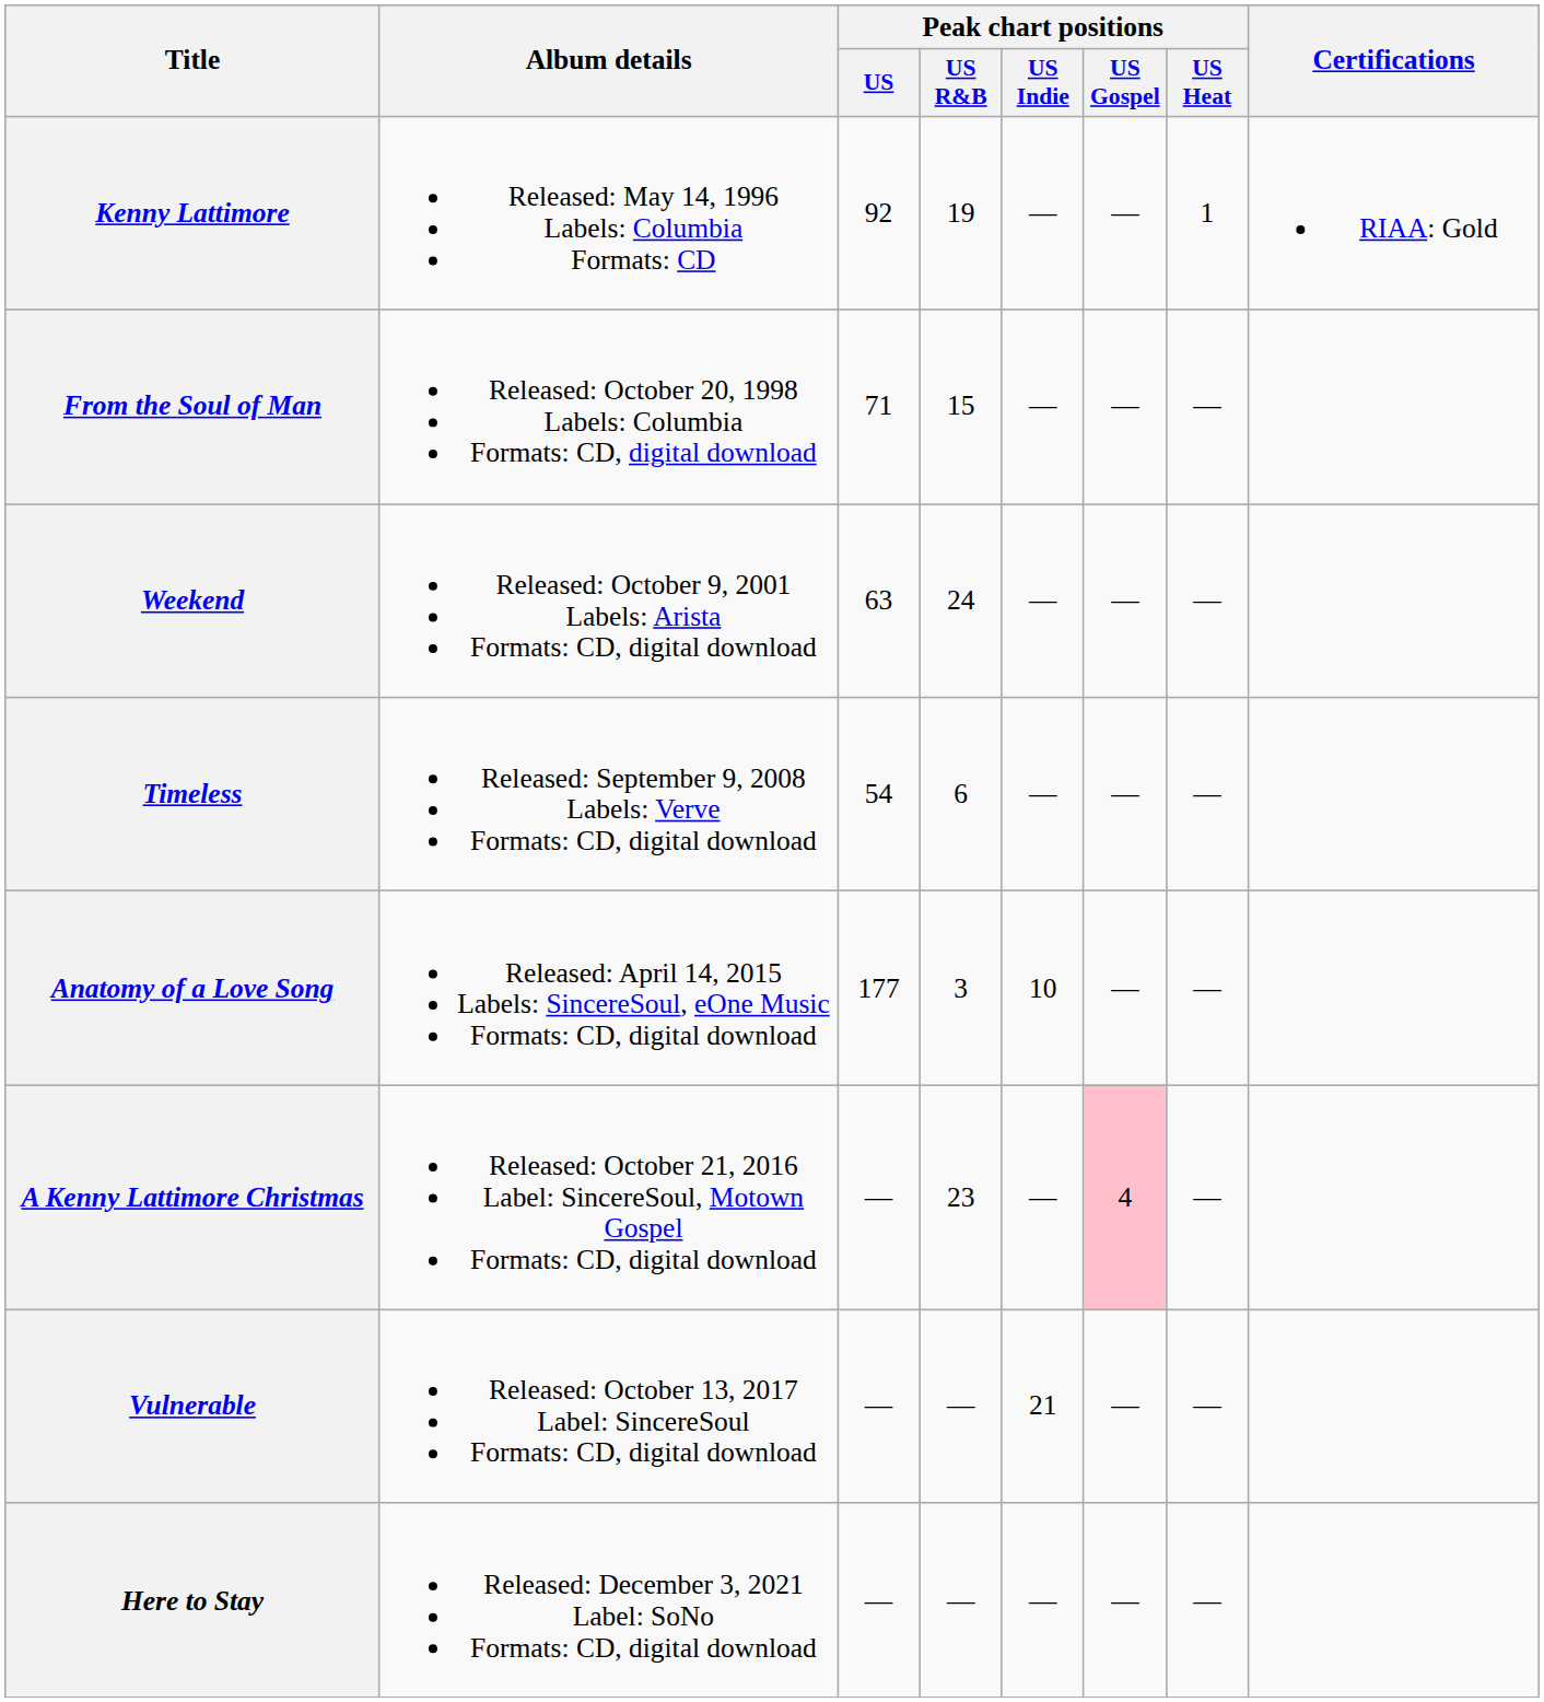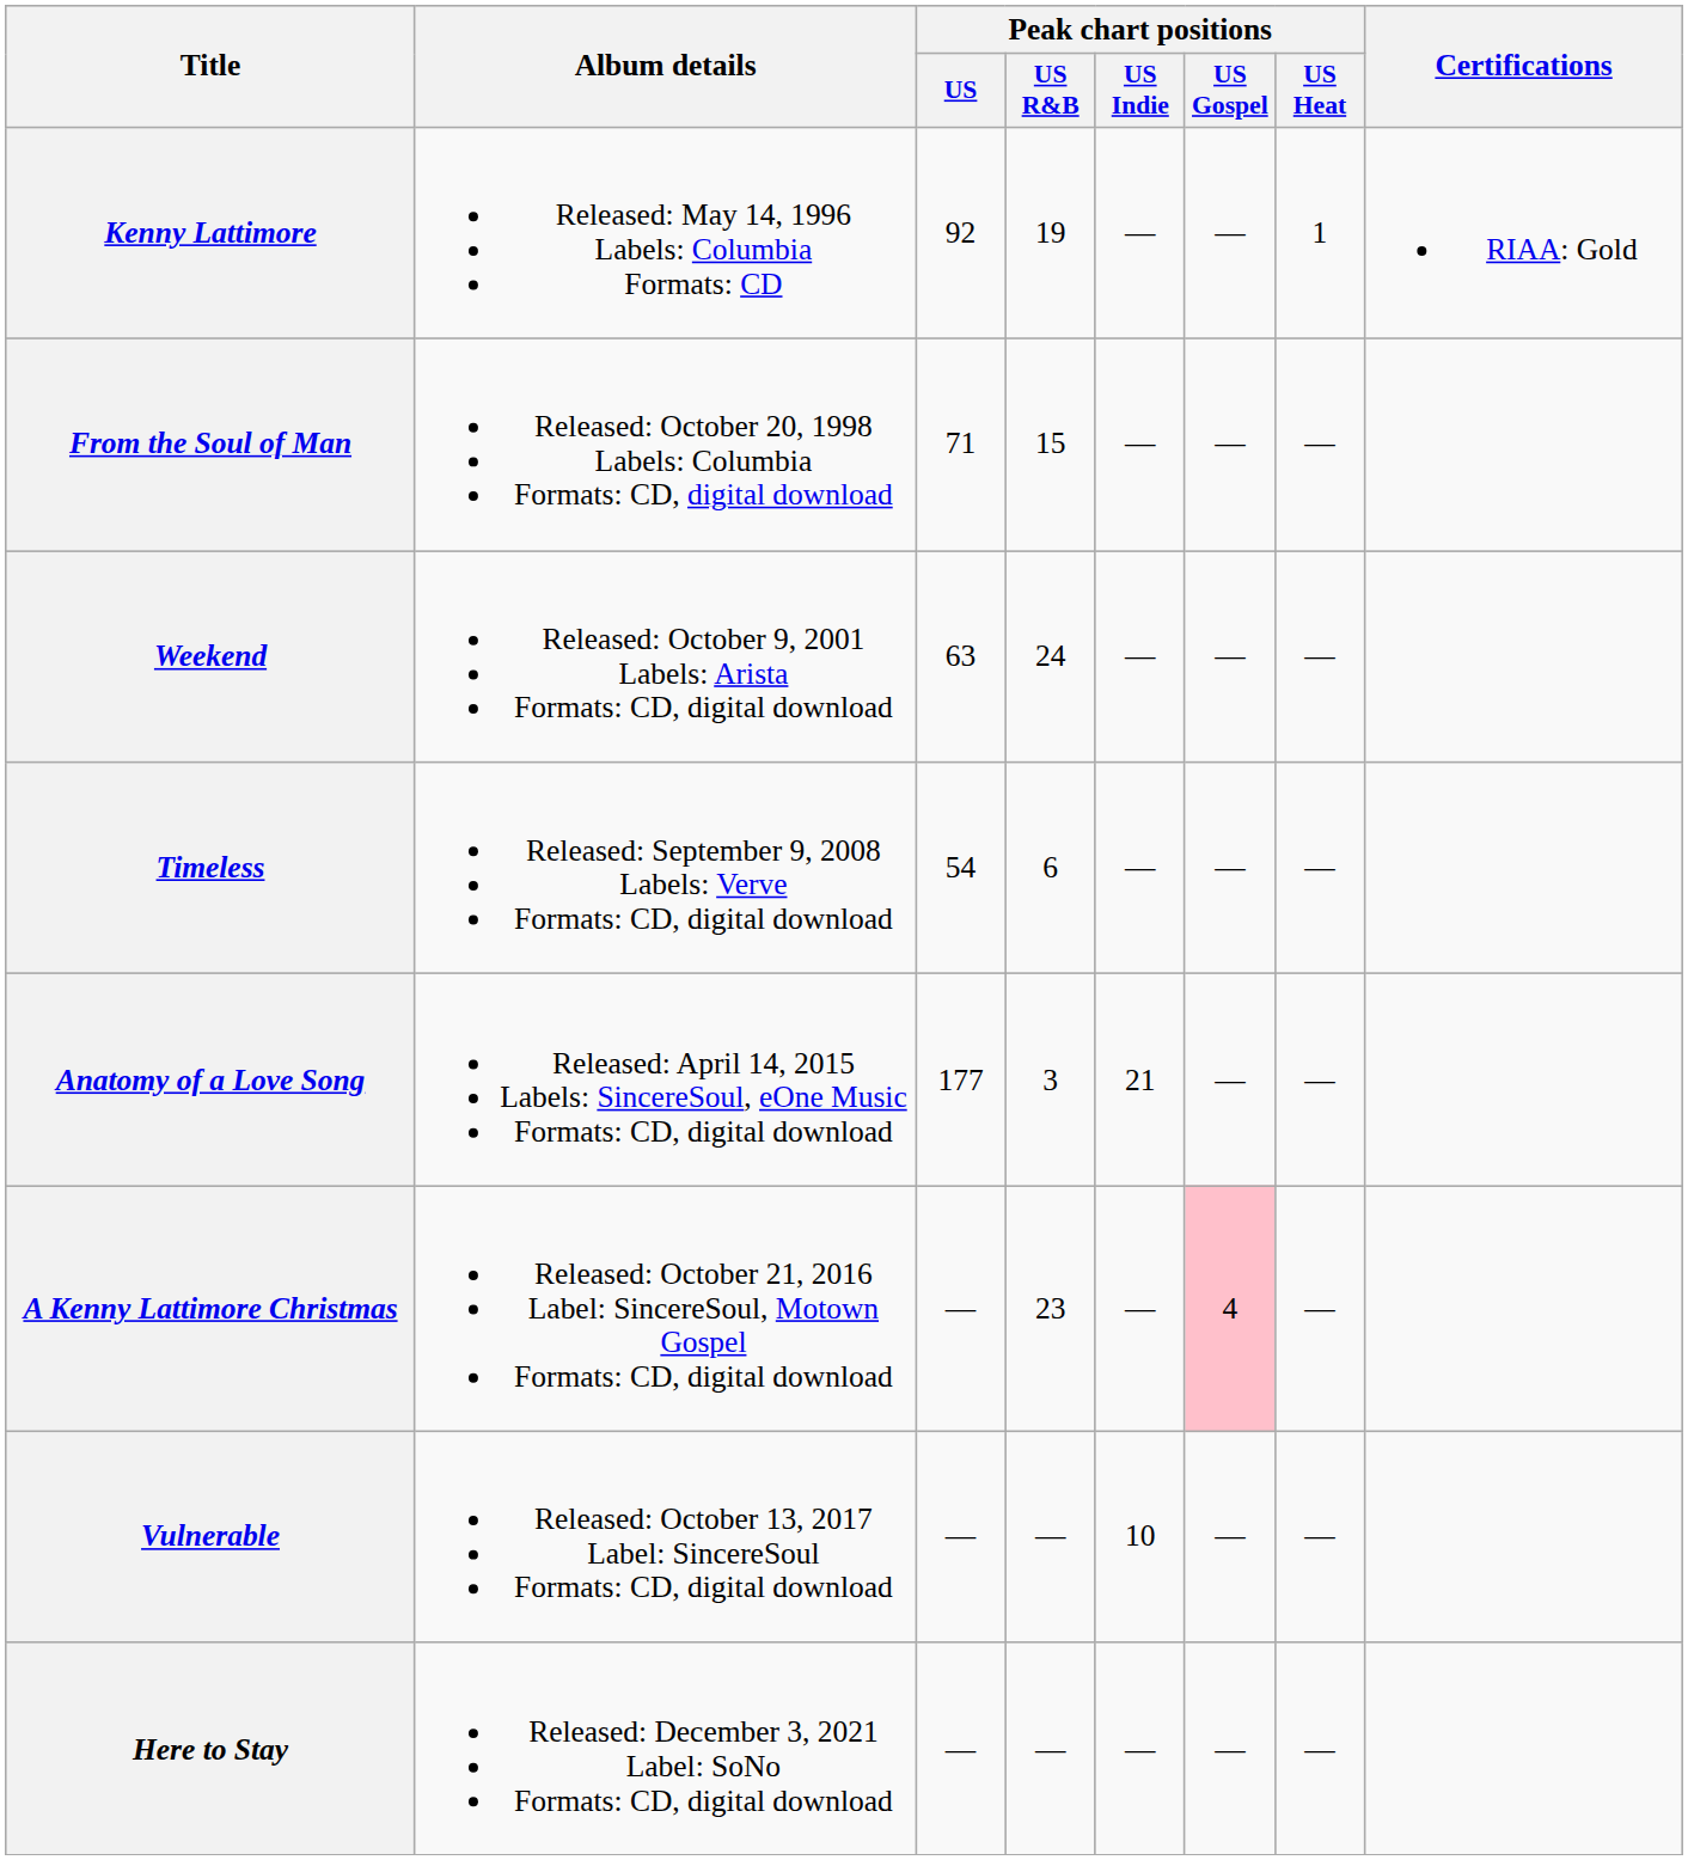 <table class="wikitable plainrowheaders" style="text-align:center;">
 <tr>
 <th scope="col" rowspan="2" style="width:13em;">Title</th>
 <th scope="col" rowspan="2" style="width:16em;">Album details</th>
 <th scope="col" colspan="5">Peak chart positions</th>
 <th scope="col" rowspan="2" style="width:10em;"><a href='#'>Certifications</a></th>
 </tr>
 <tr>
 <th scope="col" style="width:3em;font-size:85%;"><a href='#'>US</a><br></th>
 <th scope="col" style="width:3em;font-size:85%;"><a href='#'>US<br>R&B</a><br></th>
 <th scope="col" style="width:3em;font-size:85%;"><a href='#'>US<br>Indie</a><br></th>
 <th scope="col" style="width:3em;font-size:85%;"><a href='#'>US<br>Gospel</a><br></th>
 <th scope="col" style="width:3em;font-size:85%;"><a href='#'>US<br>Heat</a><br></th>
 </tr>
 <tr>
 <th scope="row"><em><a href='#'>Kenny Lattimore</a></em></th>
 <td><br><ul><li>Released: May 14, 1996</li><li>Labels: <a href='#'>Columbia</a></li><li>Formats: <a href='#'>CD</a></li></ul></td>
 <td>92</td>
 <td>19</td>
 <td>—</td>
 <td>—</td>
 <td>1</td>
 <td><br><ul><li><a href='#'>RIAA</a>: Gold</li></ul></td>
 </tr>
 <tr>
 <th scope="row"><em><a href='#'>From the Soul of Man</a></em></th>
 <td><br><ul><li>Released: October 20, 1998</li><li>Labels: Columbia</li><li>Formats: CD, <a href='#'>digital download</a></li></ul></td>
 <td>71</td>
 <td>15</td>
 <td>—</td>
 <td>—</td>
 <td>—</td>
 <td></td>
 </tr>
 <tr>
 <th scope="row"><em><a href='#'>Weekend</a></em></th>
 <td><br><ul><li>Released: October 9, 2001</li><li>Labels: <a href='#'>Arista</a></li><li>Formats: CD, digital download</li></ul></td>
 <td>63</td>
 <td>24</td>
 <td>—</td>
 <td>—</td>
 <td>—</td>
 <td></td>
 </tr>
 <tr>
 <th scope="row"><em><a href='#'>Timeless</a></em></th>
 <td><br><ul><li>Released: September 9, 2008</li><li>Labels: <a href='#'>Verve</a></li><li>Formats: CD, digital download</li></ul></td>
 <td>54</td>
 <td>6</td>
 <td>—</td>
 <td>—</td>
 <td>—</td>
 <td></td>
 </tr>
 <tr>
 <th scope="row"><em><a href='#'>Anatomy of a Love Song</a></em></th>
 <td><br><ul><li>Released: April 14, 2015</li><li>Labels: <a href='#'>SincereSoul</a>, <a href='#'>eOne Music</a></li><li>Formats: CD, digital download</li></ul></td>
 <td>177</td>
 <td>3</td>
-<td>10</td>
+<td>21</td>
 <td>—</td>
 <td>—</td>
 <td></td>
 </tr>
 <tr>
 <th scope="row"><em><a href='#'>A Kenny Lattimore Christmas</a></em></th>
 <td><br><ul><li>Released: October 21, 2016</li><li>Label: SincereSoul, <a href='#'>Motown Gospel</a></li><li>Formats: CD, digital download</li></ul></td>
 <td>—</td>
 <td>23</td>
 <td>—</td>
 <td style="background: pink;">4</td>
 <td>—</td>
 <td></td>
 </tr>
 <tr>
 <th scope="row"><em><a href='#'>Vulnerable</a></em></th>
 <td><br><ul><li>Released: October 13, 2017</li><li>Label: SincereSoul</li><li>Formats: CD, digital download</li></ul></td>
 <td>—</td>
 <td>—</td>
-<td>21</td>
+<td>10</td>
 <td>—</td>
 <td>—</td>
 <td></td>
 </tr>
 <tr>
 <th scope="row"><em>Here to Stay</em></th>
 <td><br><ul><li>Released: December 3, 2021</li><li>Label: SoNo</li><li>Formats: CD, digital download</li></ul></td>
 <td>—</td>
 <td>—</td>
 <td>—</td>
 <td>—</td>
 <td>—</td>
 <td></td>
 </tr>
 <tr>
 </tr>
 </table>
